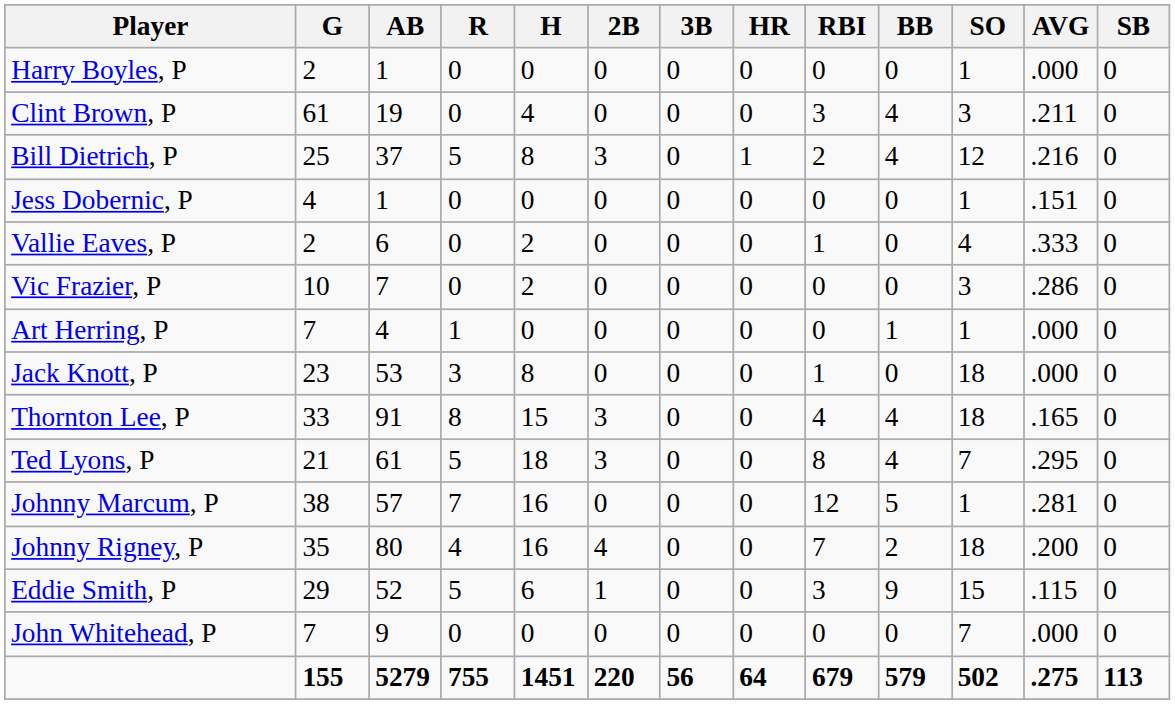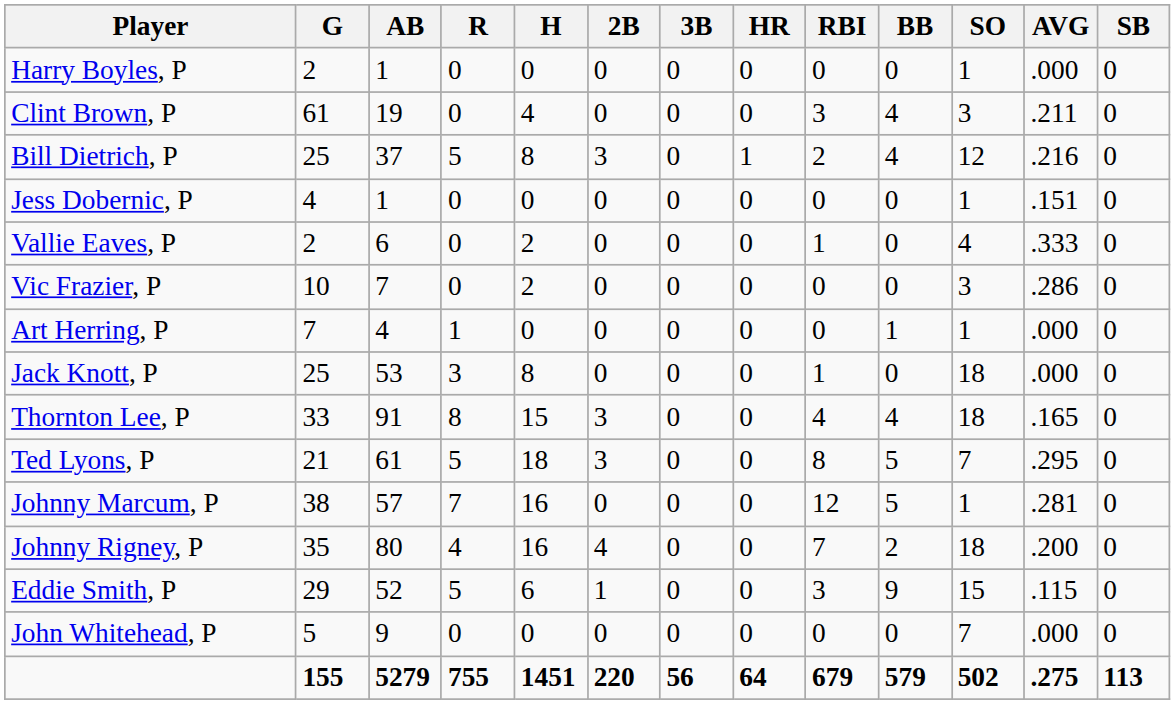 <table class="wikitable sortable">
 <tr>
 <th width="24%">Player</th>
 <th width="6%">G</th>
 <th width="6%">AB</th>
 <th width="6%">R</th>
 <th width="6%">H</th>
 <th width="6%">2B</th>
 <th width="6%">3B</th>
 <th width="6%">HR</th>
 <th width="6%">RBI</th>
 <th width="6%">BB</th>
 <th width="6%">SO</th>
 <th width="6%">AVG</th>
 <th width="6%">SB</th>
 </tr>
 <tr>
 <td><a href='#'>Harry Boyles</a>, P</td>
 <td>2</td>
 <td>1</td>
 <td>0</td>
 <td>0</td>
 <td>0</td>
 <td>0</td>
 <td>0</td>
 <td>0</td>
 <td>0</td>
 <td>1</td>
 <td>.000</td>
 <td>0</td>
 </tr>
 <tr>
 <td><a href='#'>Clint Brown</a>, P</td>
 <td>61</td>
 <td>19</td>
 <td>0</td>
 <td>4</td>
 <td>0</td>
 <td>0</td>
 <td>0</td>
 <td>3</td>
 <td>4</td>
 <td>3</td>
 <td>.211</td>
 <td>0</td>
 </tr>
 <tr>
 <td><a href='#'>Bill Dietrich</a>, P</td>
 <td>25</td>
 <td>37</td>
 <td>5</td>
 <td>8</td>
 <td>3</td>
 <td>0</td>
 <td>1</td>
 <td>2</td>
 <td>4</td>
 <td>12</td>
 <td>.216</td>
 <td>0</td>
 </tr>
 <tr>
 <td><a href='#'>Jess Dobernic</a>, P</td>
 <td>4</td>
 <td>1</td>
 <td>0</td>
 <td>0</td>
 <td>0</td>
 <td>0</td>
 <td>0</td>
 <td>0</td>
 <td>0</td>
 <td>1</td>
 <td>.151</td>
 <td>0</td>
 </tr>
 <tr>
 <td><a href='#'>Vallie Eaves</a>, P</td>
 <td>2</td>
 <td>6</td>
 <td>0</td>
 <td>2</td>
 <td>0</td>
 <td>0</td>
 <td>0</td>
 <td>1</td>
 <td>0</td>
 <td>4</td>
 <td>.333</td>
 <td>0</td>
 </tr>
 <tr>
 <td><a href='#'>Vic Frazier</a>, P</td>
 <td>10</td>
 <td>7</td>
 <td>0</td>
 <td>2</td>
 <td>0</td>
 <td>0</td>
 <td>0</td>
 <td>0</td>
 <td>0</td>
 <td>3</td>
 <td>.286</td>
 <td>0</td>
 </tr>
 <tr>
 <td><a href='#'>Art Herring</a>, P</td>
 <td>7</td>
 <td>4</td>
 <td>1</td>
 <td>0</td>
 <td>0</td>
 <td>0</td>
 <td>0</td>
 <td>0</td>
 <td>1</td>
 <td>1</td>
 <td>.000</td>
 <td>0</td>
 </tr>
 <tr>
 <td><a href='#'>Jack Knott</a>, P</td>
-<td>23</td>
+<td>25</td>
 <td>53</td>
 <td>3</td>
 <td>8</td>
 <td>0</td>
 <td>0</td>
 <td>0</td>
 <td>1</td>
 <td>0</td>
 <td>18</td>
 <td>.000</td>
 <td>0</td>
 </tr>
 <tr>
 <td><a href='#'>Thornton Lee</a>, P</td>
 <td>33</td>
 <td>91</td>
 <td>8</td>
 <td>15</td>
 <td>3</td>
 <td>0</td>
 <td>0</td>
 <td>4</td>
 <td>4</td>
 <td>18</td>
 <td>.165</td>
 <td>0</td>
 </tr>
 <tr>
 <td><a href='#'>Ted Lyons</a>, P</td>
 <td>21</td>
 <td>61</td>
 <td>5</td>
 <td>18</td>
 <td>3</td>
 <td>0</td>
 <td>0</td>
 <td>8</td>
-<td>4</td>
+<td>5</td>
 <td>7</td>
 <td>.295</td>
 <td>0</td>
 </tr>
 <tr>
 <td><a href='#'>Johnny Marcum</a>, P</td>
 <td>38</td>
 <td>57</td>
 <td>7</td>
 <td>16</td>
 <td>0</td>
 <td>0</td>
 <td>0</td>
 <td>12</td>
 <td>5</td>
 <td>1</td>
 <td>.281</td>
 <td>0</td>
 </tr>
 <tr>
 <td><a href='#'>Johnny Rigney</a>, P</td>
 <td>35</td>
 <td>80</td>
 <td>4</td>
 <td>16</td>
 <td>4</td>
 <td>0</td>
 <td>0</td>
 <td>7</td>
 <td>2</td>
 <td>18</td>
 <td>.200</td>
 <td>0</td>
 </tr>
 <tr>
 <td><a href='#'>Eddie Smith</a>, P</td>
 <td>29</td>
 <td>52</td>
 <td>5</td>
 <td>6</td>
 <td>1</td>
 <td>0</td>
 <td>0</td>
 <td>3</td>
 <td>9</td>
 <td>15</td>
 <td>.115</td>
 <td>0</td>
 </tr>
 <tr>
 <td><a href='#'>John Whitehead</a>, P</td>
-<td>7</td>
+<td>5</td>
 <td>9</td>
 <td>0</td>
 <td>0</td>
 <td>0</td>
 <td>0</td>
 <td>0</td>
 <td>0</td>
 <td>0</td>
 <td>7</td>
 <td>.000</td>
 <td>0</td>
 </tr>
 <tr class="sortbottom">
 <td></td>
 <td><strong>155</strong></td>
 <td><strong>5279</strong></td>
 <td><strong>755</strong></td>
 <td><strong>1451</strong></td>
 <td><strong>220</strong></td>
 <td><strong>56</strong></td>
 <td><strong>64</strong></td>
 <td><strong>679</strong></td>
 <td><strong>579</strong></td>
 <td><strong>502</strong></td>
 <td><strong>.275</strong></td>
 <td><strong>113</strong></td>
 </tr>
 </table>
